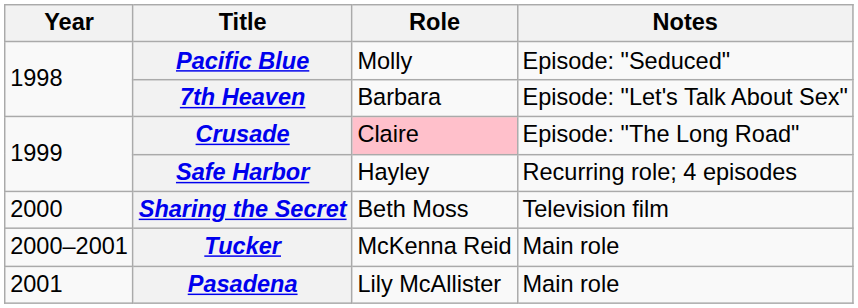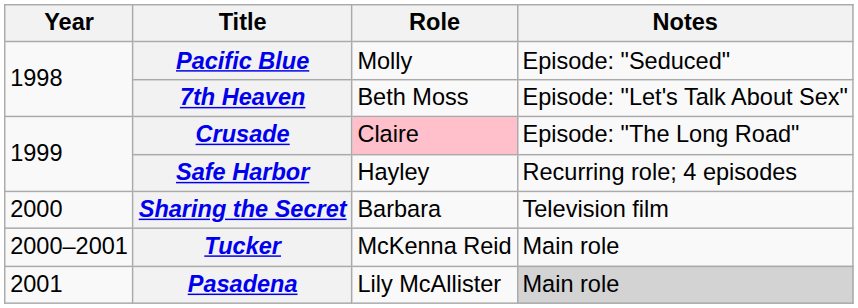 <table class="wikitable sortable plainrowheaders">
 <tr>
 <th scope="col">Year</th>
 <th scope="col">Title</th>
 <th scope="col">Role</th>
 <th scope="col" class="unsortable">Notes</th>
 </tr>
 <tr>
 <td rowspan="2">1998</td>
 <th scope="row"><em><a href='#'>Pacific Blue</a></em></th>
 <td>Molly</td>
 <td>Episode: "Seduced"</td>
 </tr>
 <tr>
 <th scope="row"><em><a href='#'>7th Heaven</a></em></th>
-<td>Barbara</td>
+<td>Beth Moss</td>
 <td>Episode: "Let's Talk About Sex"</td>
 </tr>
 <tr>
 <td rowspan="2">1999</td>
 <th scope="row"><em><a href='#'>Crusade</a></em></th>
 <td style="background: pink;">Claire</td>
 <td>Episode: "The Long Road"</td>
 </tr>
 <tr>
 <th scope="row"><em><a href='#'>Safe Harbor</a></em></th>
 <td>Hayley</td>
 <td>Recurring role; 4 episodes</td>
 </tr>
 <tr>
 <td>2000</td>
 <th scope="row"><em><a href='#'>Sharing the Secret</a></em></th>
-<td>Beth Moss</td>
+<td>Barbara</td>
 <td>Television film</td>
 </tr>
 <tr>
 <td>2000–2001</td>
 <th scope="row"><em><a href='#'>Tucker</a></em></th>
 <td>McKenna Reid</td>
 <td>Main role</td>
 </tr>
 <tr>
 <td>2001</td>
 <th scope="row"><em><a href='#'>Pasadena</a></em></th>
 <td>Lily McAllister</td>
-<td>Main role</td>
+<td style="background: lightgrey;">Main role</td>
 </tr>
 </table>
